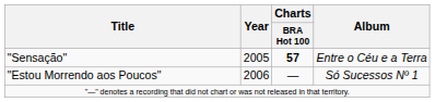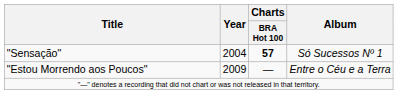 <table class="wikitable">
 <tr>
 <th rowspan="2"  style="width:20em;">Title</th>
 <th rowspan="2">Year</th>
 <th colspan="1">Charts</th>
 <th rowspan="2">Album</th>
 </tr>
 <tr>
 <th scope="col" style="width:4em;font-size:80%;">BRA<br>Hot 100<br></th>
 </tr>
 <tr>
 <td>"Sensação"</td>
-<td>2005</td>
+<td>2004</td>
 <td align="center"><strong>57</strong></td>
-<td align="center"><em>Entre o Céu e a Terra</em></td>
+<td align="center"><em>Só Sucessos Nº 1</em></td>
 </tr>
 <tr>
 <td>"Estou Morrendo aos Poucos"</td>
-<td>2006</td>
+<td>2009</td>
 <td align="center">—</td>
-<td align="center"><em>Só Sucessos Nº 1</em></td>
+<td align="center"><em>Entre o Céu e a Terra</em></td>
 </tr>
 <tr>
 <td colspan="11" style="text-align:center; font-size:8pt;">"—" denotes a recording that did not chart or was not released in that territory.</td>
 </tr>
 </table>
